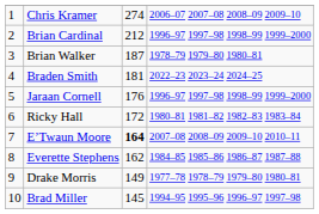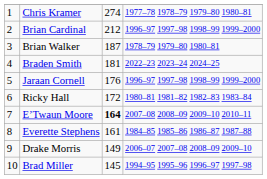 <table class="wikitable">
 <tr>
 </tr>
 <tr>
 <td>1</td>
 <td><a href='#'>Chris Kramer</a></td>
 <td>274</td>
-<td style="font-size:80%;"><a href='#'>2006–07</a> <a href='#'>2007–08</a> <a href='#'>2008–09</a> <a href='#'>2009–10</a></td>
+<td style="font-size:80%;"><a href='#'>1977–78</a> <a href='#'>1978–79</a> <a href='#'>1979–80</a> <a href='#'>1980–81</a></td>
 </tr>
 <tr>
 <td>2</td>
 <td><a href='#'>Brian Cardinal</a></td>
 <td>212</td>
 <td style="font-size:80%;"><a href='#'>1996–97</a> <a href='#'>1997–98</a> <a href='#'>1998–99</a> <a href='#'>1999–2000</a></td>
 </tr>
 <tr>
 <td>3</td>
 <td>Brian Walker</td>
 <td>187</td>
 <td style="font-size:80%;"><a href='#'>1978–79</a> <a href='#'>1979–80</a> <a href='#'>1980–81</a></td>
 </tr>
 <tr>
 <td>4</td>
 <td><a href='#'>Braden Smith</a></td>
 <td>181</td>
 <td style="font-size:80%;"><a href='#'>2022–23</a> <a href='#'>2023–24</a> <a href='#'>2024–25</a></td>
 </tr>
 <tr>
 <td>5</td>
 <td><a href='#'>Jaraan Cornell</a></td>
 <td>176</td>
 <td style="font-size:80%;"><a href='#'>1996–97</a> <a href='#'>1997–98</a> <a href='#'>1998–99</a> <a href='#'>1999–2000</a></td>
 </tr>
 <tr>
 <td>6</td>
 <td>Ricky Hall</td>
 <td>172</td>
 <td style="font-size:80%;"><a href='#'>1980–81</a> <a href='#'>1981–82</a> <a href='#'>1982–83</a> <a href='#'>1983–84</a></td>
 </tr>
 <tr>
 <td>7</td>
 <td><a href='#'>E’Twaun Moore</a></td>
 <td><strong>164</strong></td>
 <td style="font-size:80%;"><a href='#'>2007–08</a> <a href='#'>2008–09</a> <a href='#'>2009–10</a> <a href='#'>2010–11</a></td>
 </tr>
 <tr>
 <td>8</td>
 <td><a href='#'>Everette Stephens</a></td>
-<td>162</td>
+<td>161</td>
 <td style="font-size:80%;"><a href='#'>1984–85</a> <a href='#'>1985–86</a> <a href='#'>1986–87</a> <a href='#'>1987–88</a></td>
 </tr>
 <tr>
 <td>9</td>
 <td>Drake Morris</td>
 <td>149</td>
-<td style="font-size:80%;"><a href='#'>1977–78</a> <a href='#'>1978–79</a> <a href='#'>1979–80</a> <a href='#'>1980–81</a></td>
+<td style="font-size:80%;"><a href='#'>2006–07</a> <a href='#'>2007–08</a> <a href='#'>2008–09</a> <a href='#'>2009–10</a></td>
 </tr>
 <tr>
 <td>10</td>
 <td><a href='#'>Brad Miller</a></td>
 <td>145</td>
 <td style="font-size:80%;"><a href='#'>1994–95</a> <a href='#'>1995–96</a> <a href='#'>1996–97</a> <a href='#'>1997–98</a></td>
 </tr>
 </table>
